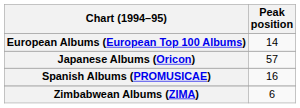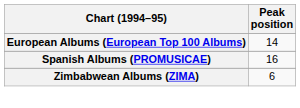 <table class="wikitable sortable plainrowheaders" style="text-align:center">
 <tr>
 <th scope="col">Chart (1994–95)</th>
 <th scope="col">Peak<br>position</th>
 </tr>
 <tr>
 </tr>
 <tr>
 </tr>
 <tr>
 </tr>
 <tr>
 </tr>
 <tr>
 <th scope="row">European Albums (<a href='#'>European Top 100 Albums</a>)</th>
 <td>14</td>
 </tr>
 <tr>
-</tr>
-<tr>
-<th scope="row">Japanese Albums (<a href='#'>Oricon</a>)</th>
-<td>57</td>
 </tr>
 <tr>
 </tr>
 <tr>
 </tr>
 <tr>
 <th scope="row">Spanish Albums (<a href='#'>PROMUSICAE</a>)</th>
 <td>16</td>
 </tr>
 <tr>
 </tr>
 <tr>
 </tr>
 <tr>
 </tr>
 <tr>
 </tr>
 <tr>
 </tr>
 <tr>
 <th scope="row">Zimbabwean Albums (<a href='#'>ZIMA</a>)</th>
 <td>6</td>
 </tr>
 </table>
